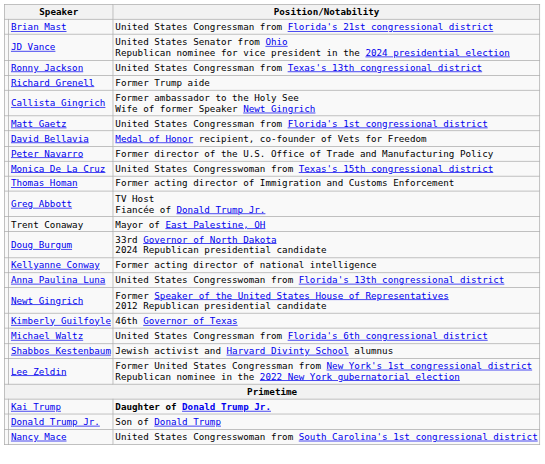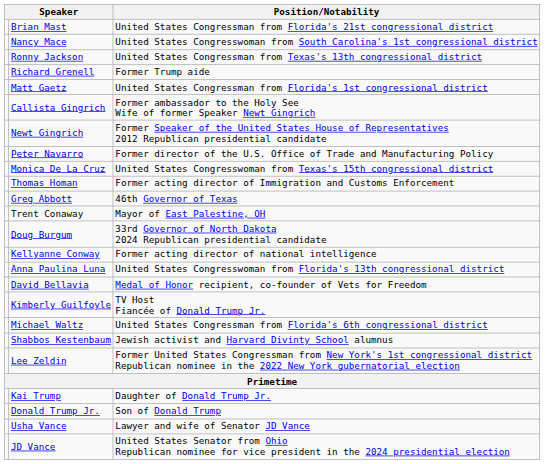 <table class="wikitable">
 <tr>
 <th colspan="2">Speaker</th>
 <th>Position/Notability</th>
 </tr>
 <tr>
 <td></td>
 <td scope="row"><a href='#'>Brian Mast</a></td>
 <td>United States Congressman from <a href='#'>Florida's 21st congressional district</a></td>
 </tr>
 <tr>
 <td></td>
-<td scope="row"><a href='#'>JD Vance</a></td>
-<td>United States Senator from <a href='#'>Ohio</a><br>Republican nominee for vice president in the <a href='#'>2024 presidential election</a></td>
+<td scope="row"><a href='#'>Nancy Mace</a></td>
+<td>United States Congresswoman from <a href='#'>South Carolina's 1st congressional district</a></td>
 </tr>
 <tr>
 <td></td>
 <td scope="row"><a href='#'>Ronny Jackson</a></td>
 <td>United States Congressman from <a href='#'>Texas's 13th congressional district</a></td>
 </tr>
 <tr>
 <td></td>
 <td scope="row"><a href='#'>Richard Grenell</a></td>
 <td>Former Trump aide</td>
 </tr>
 <tr>
 <td></td>
+<td scope="row"><a href='#'>Matt Gaetz</a></td>
+<td>United States Congressman from <a href='#'>Florida's 1st congressional district</a></td>
+</tr>
+<tr>
+<td></td>
 <td scope="row"><a href='#'>Callista Gingrich</a></td>
 <td>Former ambassador to the Holy See<br>Wife of former Speaker <a href='#'>Newt Gingrich</a></td>
 </tr>
 <tr>
 <td></td>
-<td scope="row"><a href='#'>Matt Gaetz</a></td>
-<td>United States Congressman from <a href='#'>Florida's 1st congressional district</a></td>
-</tr>
-<tr>
-<td></td>
-<td><a href='#'>David Bellavia</a></td>
-<td><a href='#'>Medal of Honor</a> recipient, co-founder of Vets for Freedom</td>
+<td scope="row"><a href='#'>Newt Gingrich</a></td>
+<td>Former <a href='#'>Speaker of the United States House of Representatives</a><br>2012 Republican presidential candidate</td>
 </tr>
 <tr>
 <td></td>
 <td><a href='#'>Peter Navarro</a></td>
 <td>Former director of the U.S. Office of Trade and Manufacturing Policy</td>
 </tr>
 <tr>
 <td></td>
 <td><a href='#'>Monica De La Cruz</a></td>
 <td>United States Congresswoman from <a href='#'>Texas's 15th congressional district</a></td>
 </tr>
 <tr>
 <td></td>
 <td><a href='#'>Thomas Homan</a></td>
 <td>Former acting director of Immigration and Customs Enforcement</td>
 </tr>
 <tr>
 <td></td>
 <td><a href='#'>Greg Abbott</a></td>
-<td>TV Host<br>Fiancée of <a href='#'>Donald Trump Jr.</a></td>
+<td>46th <a href='#'>Governor of Texas</a></td>
 </tr>
 <tr>
 <td></td>
 <td>Trent Conaway</td>
 <td>Mayor of <a href='#'>East Palestine, OH</a></td>
 </tr>
 <tr>
 <td></td>
 <td><a href='#'>Doug Burgum</a></td>
 <td>33rd <a href='#'>Governor of North Dakota</a><br>2024 Republican presidential candidate</td>
 </tr>
 <tr>
 <td></td>
 <td><a href='#'>Kellyanne Conway</a></td>
 <td>Former acting director of national intelligence</td>
 </tr>
 <tr>
 <td></td>
 <td><a href='#'>Anna Paulina Luna</a></td>
 <td>United States Congresswoman from <a href='#'>Florida's 13th congressional district</a></td>
 </tr>
 <tr>
 <td></td>
-<td scope="row"><a href='#'>Newt Gingrich</a></td>
-<td>Former <a href='#'>Speaker of the United States House of Representatives</a><br>2012 Republican presidential candidate</td>
+<td><a href='#'>David Bellavia</a></td>
+<td><a href='#'>Medal of Honor</a> recipient, co-founder of Vets for Freedom</td>
 </tr>
 <tr>
 <td></td>
 <td><a href='#'>Kimberly Guilfoyle</a></td>
-<td>46th <a href='#'>Governor of Texas</a></td>
+<td>TV Host<br>Fiancée of <a href='#'>Donald Trump Jr.</a></td>
 </tr>
 <tr>
 <td></td>
 <td><a href='#'>Michael Waltz</a></td>
 <td>United States Congressman from <a href='#'>Florida's 6th congressional district</a></td>
 </tr>
 <tr>
 <td></td>
 <td><a href='#'>Shabbos Kestenbaum</a></td>
 <td>Jewish activist and <a href='#'>Harvard Divinty School</a> alumnus</td>
 </tr>
 <tr>
 <td></td>
 <td><a href='#'>Lee Zeldin</a></td>
 <td>Former United States Congressman from <a href='#'>New York's 1st congressional district</a><br>Republican nominee in the <a href='#'>2022 New York gubernatorial election</a></td>
 </tr>
 <tr>
 <th colspan="3">Primetime</th>
 </tr>
 <tr>
 <td></td>
 <td><a href='#'>Kai Trump</a></td>
-<td><strong>Daughter of <a href='#'>Donald Trump Jr.</a></strong></td>
+<td>Daughter of <a href='#'>Donald Trump Jr.</a></td>
 </tr>
 <tr>
 <td></td>
 <td scope="row"><a href='#'>Donald Trump Jr.</a></td>
 <td>Son of <a href='#'>Donald Trump</a></td>
 </tr>
 <tr>
 <td></td>
-<td scope="row"><a href='#'>Nancy Mace</a></td>
-<td>United States Congresswoman from <a href='#'>South Carolina's 1st congressional district</a></td>
+<td scope="row"><a href='#'>Usha Vance</a></td>
+<td>Lawyer and wife of Senator <a href='#'>JD Vance</a></td>
+</tr>
+<tr>
+<td></td>
+<td scope="row"><a href='#'>JD Vance</a></td>
+<td>United States Senator from <a href='#'>Ohio</a><br>Republican nominee for vice president in the <a href='#'>2024 presidential election</a></td>
 </tr>
 </table>
